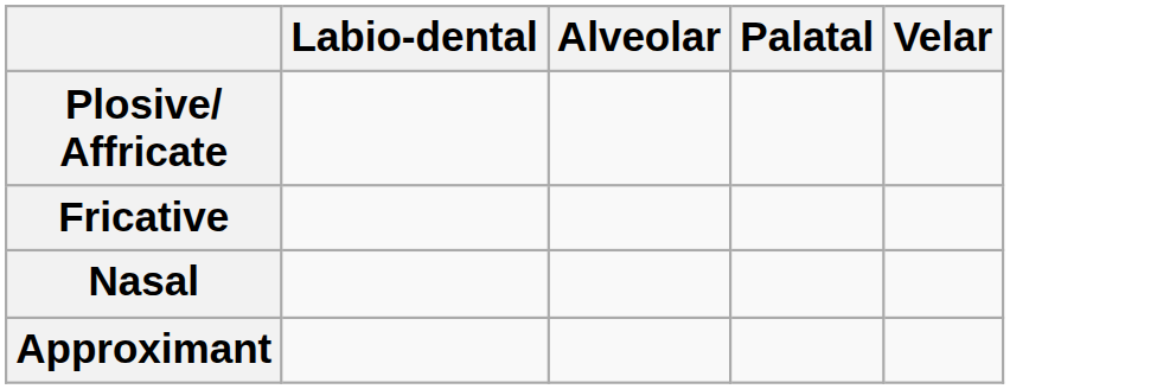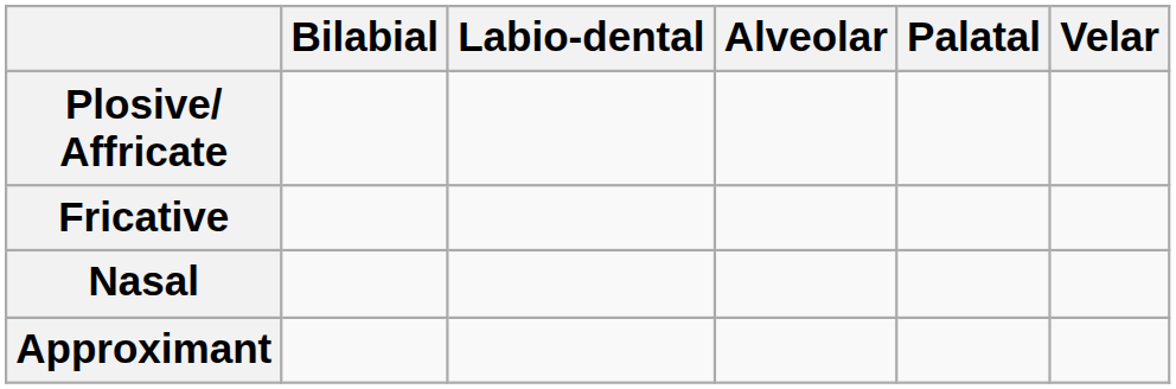 <table class="wikitable" style="text-align:center">
 <tr>
 <th></th>
+<th>Bilabial</th>
 <th>Labio-dental</th>
 <th>Alveolar</th>
 <th>Palatal</th>
 <th>Velar</th>
 </tr>
 <tr>
 <th>Plosive/<br>Affricate</th>
+<td> </td>
 <td></td>
 <td> </td>
 <td> </td>
 <td> </td>
 </tr>
 <tr>
 <th>Fricative</th>
+<td></td>
 <td> </td>
 <td> </td>
 <td></td>
 <td></td>
 </tr>
 <tr>
 <th>Nasal</th>
 <td></td>
 <td></td>
 <td></td>
 <td></td>
+<td></td>
 </tr>
 <tr>
 <th>Approximant</th>
 <td></td>
 <td></td>
 <td></td>
 <td></td>
+<td></td>
 </tr>
 </table>
